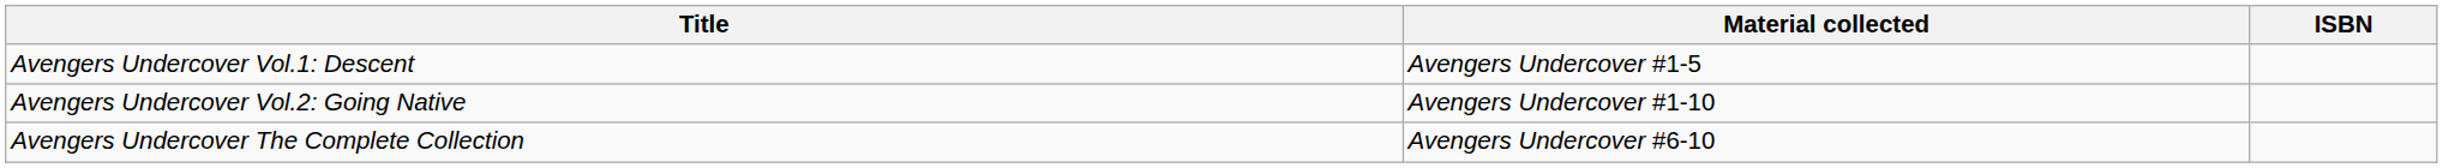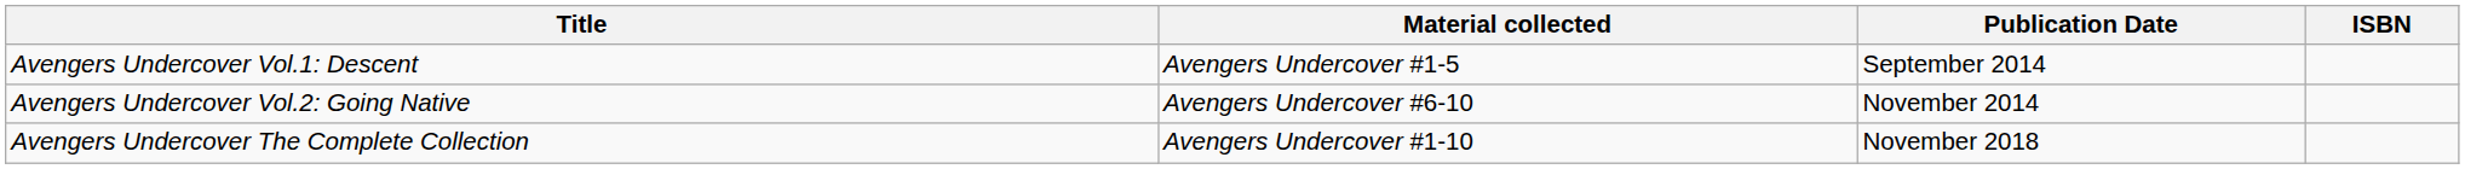 <table class="wikitable" width="100%">
 <tr>
 <th>Title</th>
 <th>Material collected</th>
+<th>Publication Date</th>
 <th>ISBN</th>
 </tr>
 <tr>
 <td><em>Avengers Undercover Vol.1: Descent</em></td>
 <td><em>Avengers Undercover</em> #1-5</td>
+<td>September 2014</td>
 <td></td>
 </tr>
 <tr>
 <td><em>Avengers Undercover Vol.2: Going Native</em></td>
-<td><em>Avengers Undercover</em> #1-10</td>
+<td><em>Avengers Undercover</em> #6-10</td>
+<td>November 2014</td>
 <td></td>
 </tr>
 <tr>
 <td><em>Avengers Undercover The Complete Collection</em></td>
-<td><em>Avengers Undercover</em> #6-10</td>
+<td><em>Avengers Undercover</em> #1-10</td>
+<td>November 2018</td>
 <td></td>
 </tr>
 </table>
